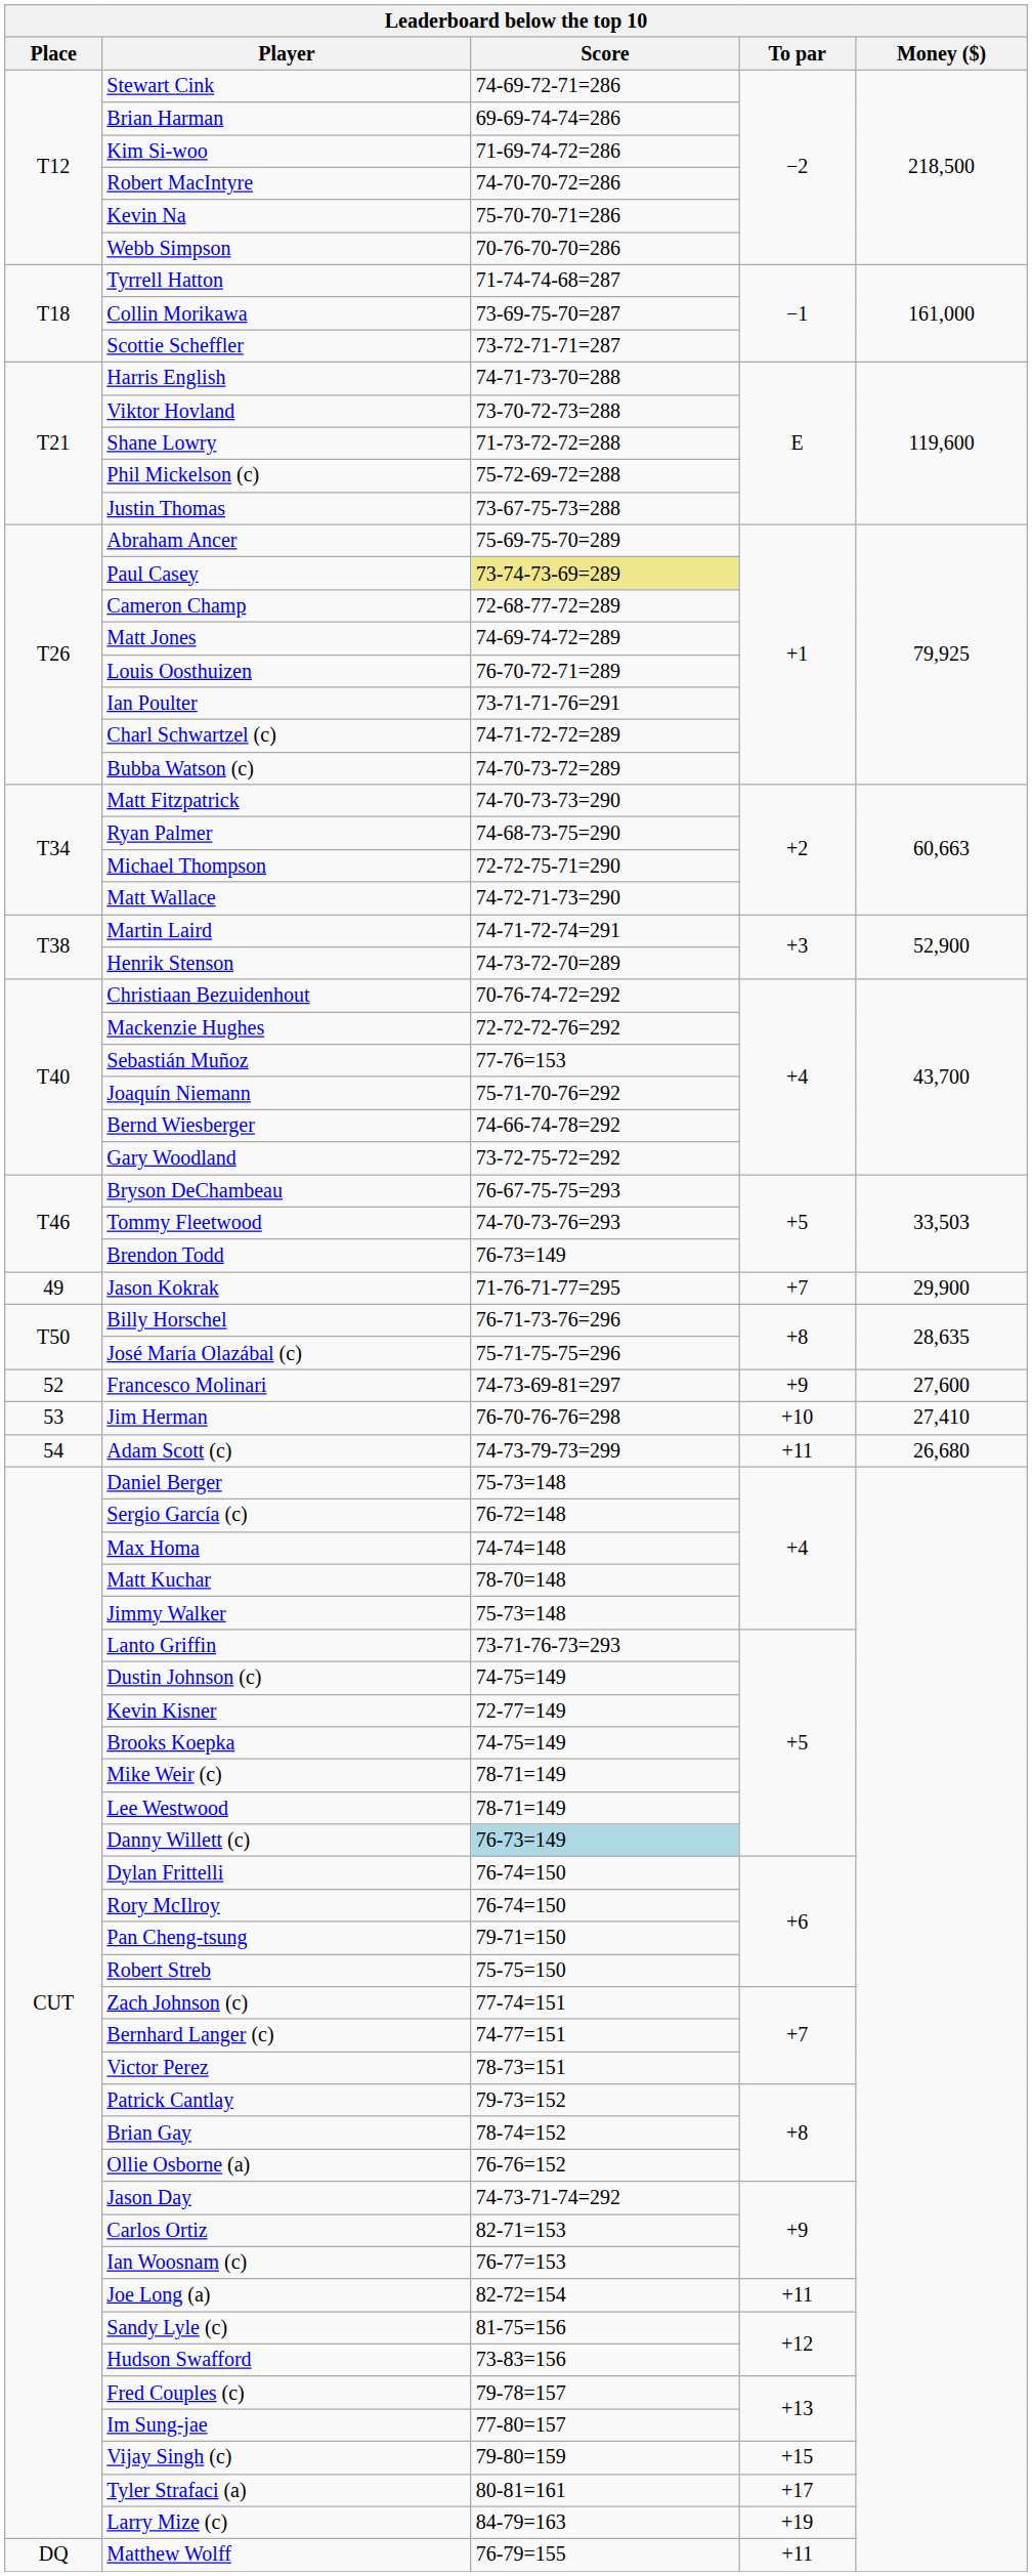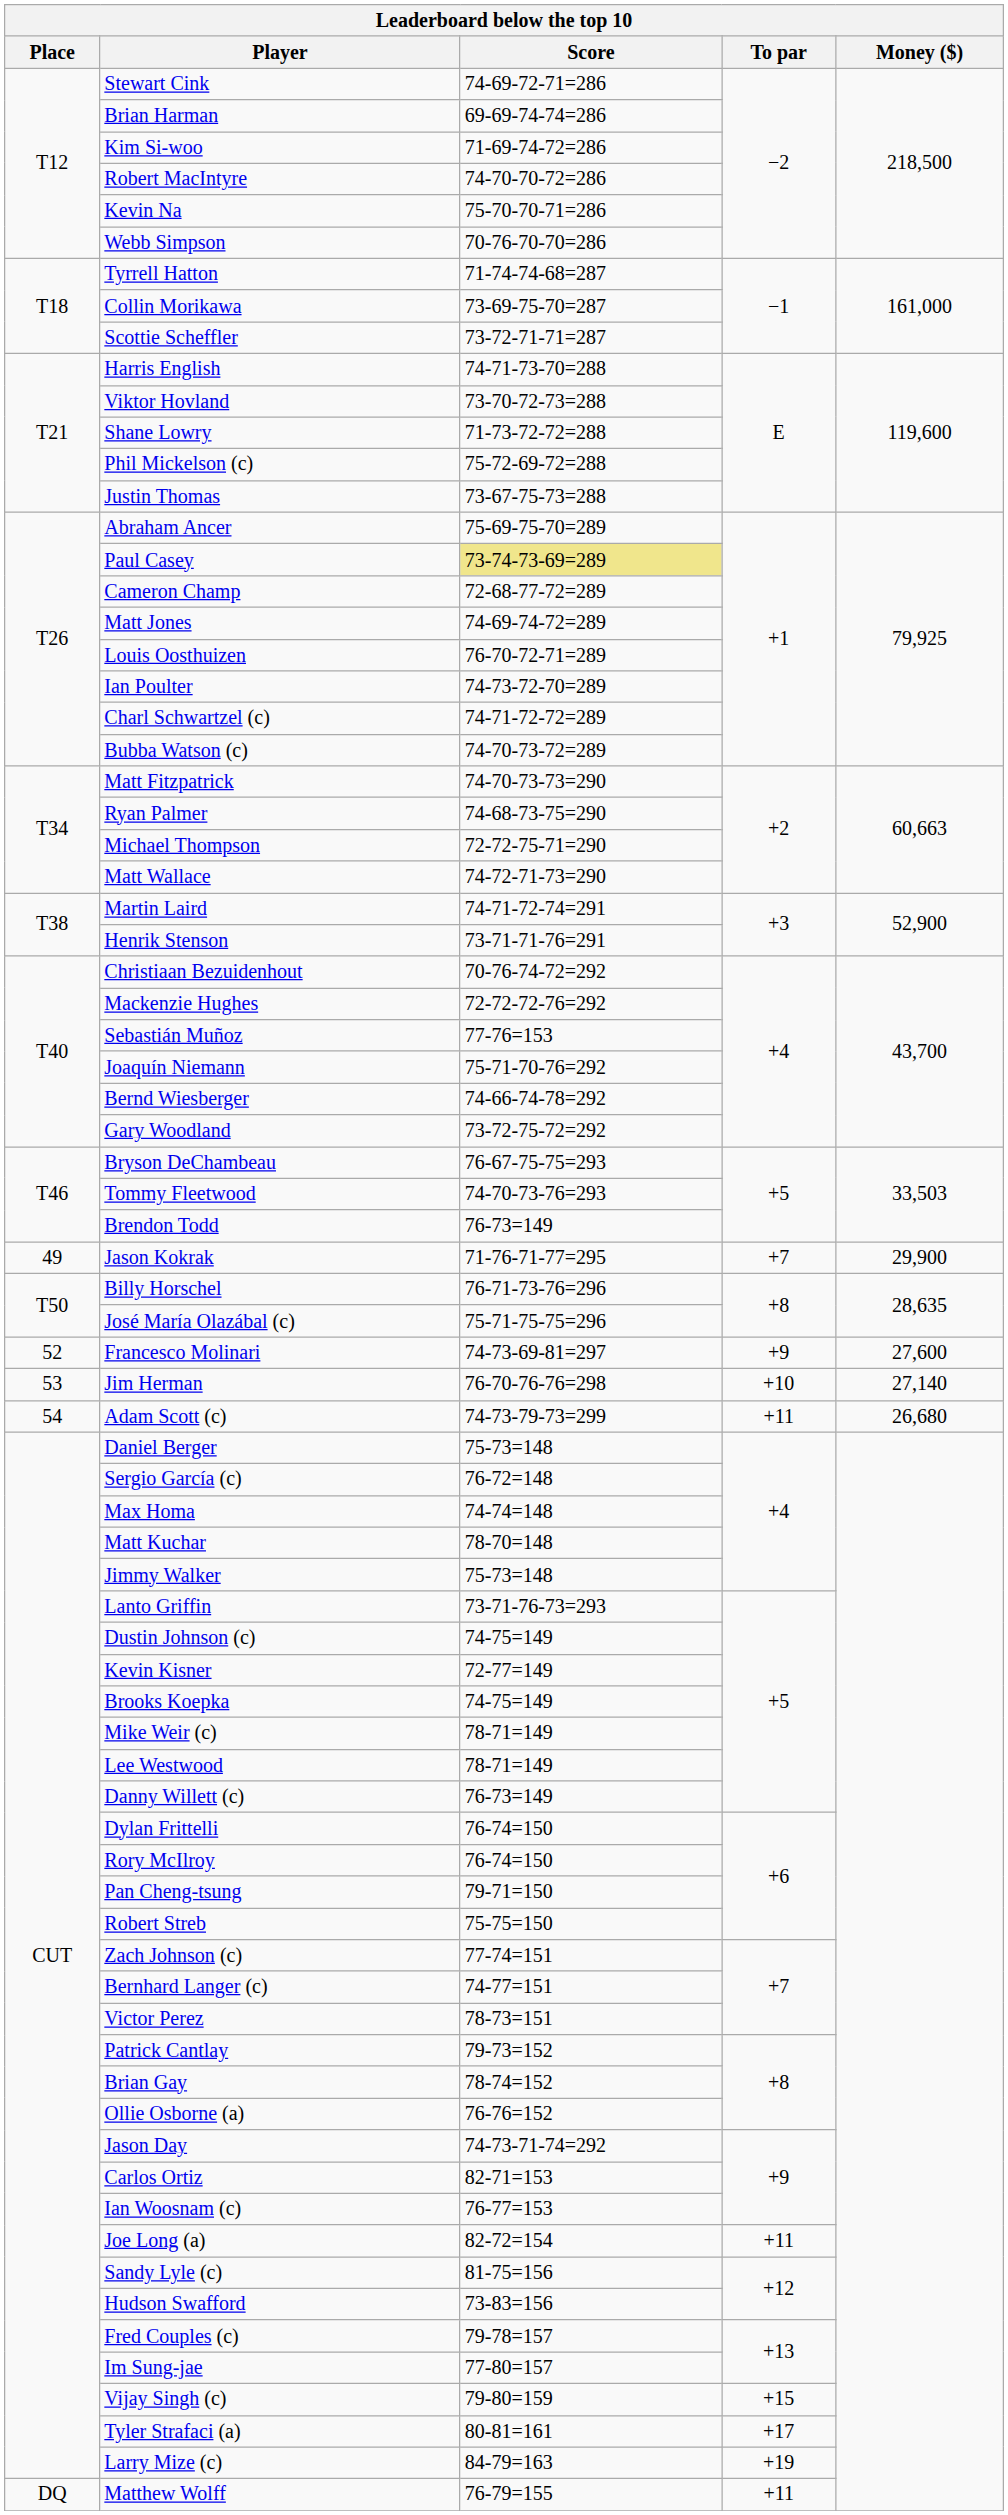 <table class="collapsible collapsed wikitable" style="width:50em;margin-top:-1px;">
 <tr>
 <th scope="col" colspan="6">Leaderboard below the top 10</th>
 </tr>
 <tr>
 <th>Place</th>
 <th>Player</th>
 <th>Score</th>
 <th>To par</th>
 <th>Money ($)</th>
 </tr>
 <tr>
 <td rowspan=6 align=center>T12</td>
 <td> <a href='#'>Stewart Cink</a></td>
 <td>74-69-72-71=286</td>
 <td rowspan=6 align=center>−2</td>
 <td rowspan=6 align=center>218,500</td>
 </tr>
 <tr>
 <td> <a href='#'>Brian Harman</a></td>
 <td>69-69-74-74=286</td>
 </tr>
 <tr>
 <td> <a href='#'>Kim Si-woo</a></td>
 <td>71-69-74-72=286</td>
 </tr>
 <tr>
 <td> <a href='#'>Robert MacIntyre</a></td>
 <td>74-70-70-72=286</td>
 </tr>
 <tr>
 <td> <a href='#'>Kevin Na</a></td>
 <td>75-70-70-71=286</td>
 </tr>
 <tr>
 <td> <a href='#'>Webb Simpson</a></td>
 <td>70-76-70-70=286</td>
 </tr>
 <tr>
 <td rowspan=3 align=center>T18</td>
 <td> <a href='#'>Tyrrell Hatton</a></td>
 <td>71-74-74-68=287</td>
 <td rowspan=3 align=center>−1</td>
 <td rowspan=3 align=center>161,000</td>
 </tr>
 <tr>
 <td> <a href='#'>Collin Morikawa</a></td>
 <td>73-69-75-70=287</td>
 </tr>
 <tr>
 <td> <a href='#'>Scottie Scheffler</a></td>
 <td>73-72-71-71=287</td>
 </tr>
 <tr>
 <td rowspan=5 align=center>T21</td>
 <td> <a href='#'>Harris English</a></td>
 <td>74-71-73-70=288</td>
 <td rowspan=5 align=center>E</td>
 <td rowspan=5 align=center>119,600</td>
 </tr>
 <tr>
 <td> <a href='#'>Viktor Hovland</a></td>
 <td>73-70-72-73=288</td>
 </tr>
 <tr>
 <td> <a href='#'>Shane Lowry</a></td>
 <td>71-73-72-72=288</td>
 </tr>
 <tr>
 <td> <a href='#'>Phil Mickelson</a> (c)</td>
 <td>75-72-69-72=288</td>
 </tr>
 <tr>
 <td> <a href='#'>Justin Thomas</a></td>
 <td>73-67-75-73=288</td>
 </tr>
 <tr>
 <td rowspan=8 align=center>T26</td>
 <td> <a href='#'>Abraham Ancer</a></td>
 <td>75-69-75-70=289</td>
 <td rowspan=8 align=center>+1</td>
 <td rowspan=8 align=center>79,925</td>
 </tr>
 <tr>
 <td> <a href='#'>Paul Casey</a></td>
 <td style="background: khaki;">73-74-73-69=289</td>
 </tr>
 <tr>
 <td> <a href='#'>Cameron Champ</a></td>
 <td>72-68-77-72=289</td>
 </tr>
 <tr>
 <td> <a href='#'>Matt Jones</a></td>
 <td>74-69-74-72=289</td>
 </tr>
 <tr>
 <td> <a href='#'>Louis Oosthuizen</a></td>
 <td>76-70-72-71=289</td>
 </tr>
 <tr>
 <td> <a href='#'>Ian Poulter</a></td>
-<td>73-71-71-76=291</td>
+<td>74-73-72-70=289</td>
 </tr>
 <tr>
 <td> <a href='#'>Charl Schwartzel</a> (c)</td>
 <td>74-71-72-72=289</td>
 </tr>
 <tr>
 <td> <a href='#'>Bubba Watson</a> (c)</td>
 <td>74-70-73-72=289</td>
 </tr>
 <tr>
 <td rowspan=4 align=center>T34</td>
 <td> <a href='#'>Matt Fitzpatrick</a></td>
 <td>74-70-73-73=290</td>
 <td rowspan=4 align=center>+2</td>
 <td rowspan=4 align=center>60,663</td>
 </tr>
 <tr>
 <td> <a href='#'>Ryan Palmer</a></td>
 <td>74-68-73-75=290</td>
 </tr>
 <tr>
 <td> <a href='#'>Michael Thompson</a></td>
 <td>72-72-75-71=290</td>
 </tr>
 <tr>
 <td> <a href='#'>Matt Wallace</a></td>
 <td>74-72-71-73=290</td>
 </tr>
 <tr>
 <td rowspan=2 align=center>T38</td>
 <td> <a href='#'>Martin Laird</a></td>
 <td>74-71-72-74=291</td>
 <td rowspan=2 align=center>+3</td>
 <td rowspan=2 align=center>52,900</td>
 </tr>
 <tr>
 <td> <a href='#'>Henrik Stenson</a></td>
-<td>74-73-72-70=289</td>
+<td>73-71-71-76=291</td>
 </tr>
 <tr>
 <td rowspan=6 align=center>T40</td>
 <td> <a href='#'>Christiaan Bezuidenhout</a></td>
 <td>70-76-74-72=292</td>
 <td rowspan=6 align=center>+4</td>
 <td rowspan=6 align=center>43,700</td>
 </tr>
 <tr>
 <td> <a href='#'>Mackenzie Hughes</a></td>
 <td>72-72-72-76=292</td>
 </tr>
 <tr>
 <td> <a href='#'>Sebastián Muñoz</a></td>
 <td>77-76=153</td>
 </tr>
 <tr>
 <td> <a href='#'>Joaquín Niemann</a></td>
 <td>75-71-70-76=292</td>
 </tr>
 <tr>
 <td> <a href='#'>Bernd Wiesberger</a></td>
 <td>74-66-74-78=292</td>
 </tr>
 <tr>
 <td> <a href='#'>Gary Woodland</a></td>
 <td>73-72-75-72=292</td>
 </tr>
 <tr>
 <td rowspan=3 align=center>T46</td>
 <td> <a href='#'>Bryson DeChambeau</a></td>
 <td>76-67-75-75=293</td>
 <td rowspan=3 align=center>+5</td>
 <td rowspan=3 align=center>33,503</td>
 </tr>
 <tr>
 <td> <a href='#'>Tommy Fleetwood</a></td>
 <td>74-70-73-76=293</td>
 </tr>
 <tr>
 <td> <a href='#'>Brendon Todd</a></td>
 <td>76-73=149</td>
 </tr>
 <tr>
 <td align=center>49</td>
 <td> <a href='#'>Jason Kokrak</a></td>
 <td>71-76-71-77=295</td>
 <td align=center>+7</td>
 <td align=center>29,900</td>
 </tr>
 <tr>
 <td rowspan=2 align=center>T50</td>
 <td> <a href='#'>Billy Horschel</a></td>
 <td>76-71-73-76=296</td>
 <td rowspan=2 align=center>+8</td>
 <td rowspan=2 align=center>28,635</td>
 </tr>
 <tr>
 <td> <a href='#'>José María Olazábal</a> (c)</td>
 <td>75-71-75-75=296</td>
 </tr>
 <tr>
 <td align=center>52</td>
 <td> <a href='#'>Francesco Molinari</a></td>
 <td>74-73-69-81=297</td>
 <td align=center>+9</td>
 <td align=center>27,600</td>
 </tr>
 <tr>
 <td align=center>53</td>
 <td> <a href='#'>Jim Herman</a></td>
 <td>76-70-76-76=298</td>
 <td align=center>+10</td>
-<td align=center>27,410</td>
+<td align=center>27,140</td>
 </tr>
 <tr>
 <td align=center>54</td>
 <td> <a href='#'>Adam Scott</a> (c)</td>
 <td>74-73-79-73=299</td>
 <td align=center>+11</td>
 <td align=center>26,680</td>
 </tr>
 <tr>
 <td rowspan=33 align=center>CUT</td>
 <td> <a href='#'>Daniel Berger</a></td>
 <td>75-73=148</td>
 <td rowspan=5 align=center>+4</td>
 <td rowspan=34 align=center></td>
 </tr>
 <tr>
 <td> <a href='#'>Sergio García</a> (c)</td>
 <td>76-72=148</td>
 </tr>
 <tr>
 <td> <a href='#'>Max Homa</a></td>
 <td>74-74=148</td>
 </tr>
 <tr>
 <td> <a href='#'>Matt Kuchar</a></td>
 <td>78-70=148</td>
 </tr>
 <tr>
 <td> <a href='#'>Jimmy Walker</a></td>
 <td>75-73=148</td>
 </tr>
 <tr>
 <td> <a href='#'>Lanto Griffin</a></td>
 <td>73-71-76-73=293</td>
 <td rowspan=7 align=center>+5</td>
 </tr>
 <tr>
 <td> <a href='#'>Dustin Johnson</a> (c)</td>
 <td>74-75=149</td>
 </tr>
 <tr>
 <td> <a href='#'>Kevin Kisner</a></td>
 <td>72-77=149</td>
 </tr>
 <tr>
 <td> <a href='#'>Brooks Koepka</a></td>
 <td>74-75=149</td>
 </tr>
 <tr>
 <td> <a href='#'>Mike Weir</a> (c)</td>
 <td>78-71=149</td>
 </tr>
 <tr>
 <td> <a href='#'>Lee Westwood</a></td>
 <td>78-71=149</td>
 </tr>
 <tr>
 <td> <a href='#'>Danny Willett</a> (c)</td>
-<td style="background: lightblue;">76-73=149</td>
+<td>76-73=149</td>
 </tr>
 <tr>
 <td> <a href='#'>Dylan Frittelli</a></td>
 <td>76-74=150</td>
 <td rowspan=4 align=center>+6</td>
 </tr>
 <tr>
 <td> <a href='#'>Rory McIlroy</a></td>
 <td>76-74=150</td>
 </tr>
 <tr>
 <td> <a href='#'>Pan Cheng-tsung</a></td>
 <td>79-71=150</td>
 </tr>
 <tr>
 <td> <a href='#'>Robert Streb</a></td>
 <td>75-75=150</td>
 </tr>
 <tr>
 <td> <a href='#'>Zach Johnson</a> (c)</td>
 <td>77-74=151</td>
 <td rowspan=3 align=center>+7</td>
 </tr>
 <tr>
 <td> <a href='#'>Bernhard Langer</a> (c)</td>
 <td>74-77=151</td>
 </tr>
 <tr>
 <td> <a href='#'>Victor Perez</a></td>
 <td>78-73=151</td>
 </tr>
 <tr>
 <td> <a href='#'>Patrick Cantlay</a></td>
 <td>79-73=152</td>
 <td rowspan=3 align=center>+8</td>
 </tr>
 <tr>
 <td> <a href='#'>Brian Gay</a></td>
 <td>78-74=152</td>
 </tr>
 <tr>
 <td> <a href='#'>Ollie Osborne</a> (a)</td>
 <td>76-76=152</td>
 </tr>
 <tr>
 <td> <a href='#'>Jason Day</a></td>
 <td>74-73-71-74=292</td>
 <td rowspan=3 align=center>+9</td>
 </tr>
 <tr>
 <td> <a href='#'>Carlos Ortiz</a></td>
 <td>82-71=153</td>
 </tr>
 <tr>
 <td> <a href='#'>Ian Woosnam</a> (c)</td>
 <td>76-77=153</td>
 </tr>
 <tr>
 <td> <a href='#'>Joe Long</a> (a)</td>
 <td>82-72=154</td>
 <td align=center>+11</td>
 </tr>
 <tr>
 <td> <a href='#'>Sandy Lyle</a> (c)</td>
 <td>81-75=156</td>
 <td rowspan=2 align=center>+12</td>
 </tr>
 <tr>
 <td> <a href='#'>Hudson Swafford</a></td>
 <td>73-83=156</td>
 </tr>
 <tr>
 <td> <a href='#'>Fred Couples</a> (c)</td>
 <td>79-78=157</td>
 <td rowspan=2 align=center>+13</td>
 </tr>
 <tr>
 <td> <a href='#'>Im Sung-jae</a></td>
 <td>77-80=157</td>
 </tr>
 <tr>
 <td> <a href='#'>Vijay Singh</a> (c)</td>
 <td>79-80=159</td>
 <td align=center>+15</td>
 </tr>
 <tr>
 <td> <a href='#'>Tyler Strafaci</a> (a)</td>
 <td>80-81=161</td>
 <td align=center>+17</td>
 </tr>
 <tr>
 <td> <a href='#'>Larry Mize</a> (c)</td>
 <td>84-79=163</td>
 <td align=center>+19</td>
 </tr>
 <tr>
 <td align=center>DQ</td>
 <td> <a href='#'>Matthew Wolff</a></td>
 <td>76-79=155</td>
 <td align=center>+11</td>
 </tr>
 </table>
